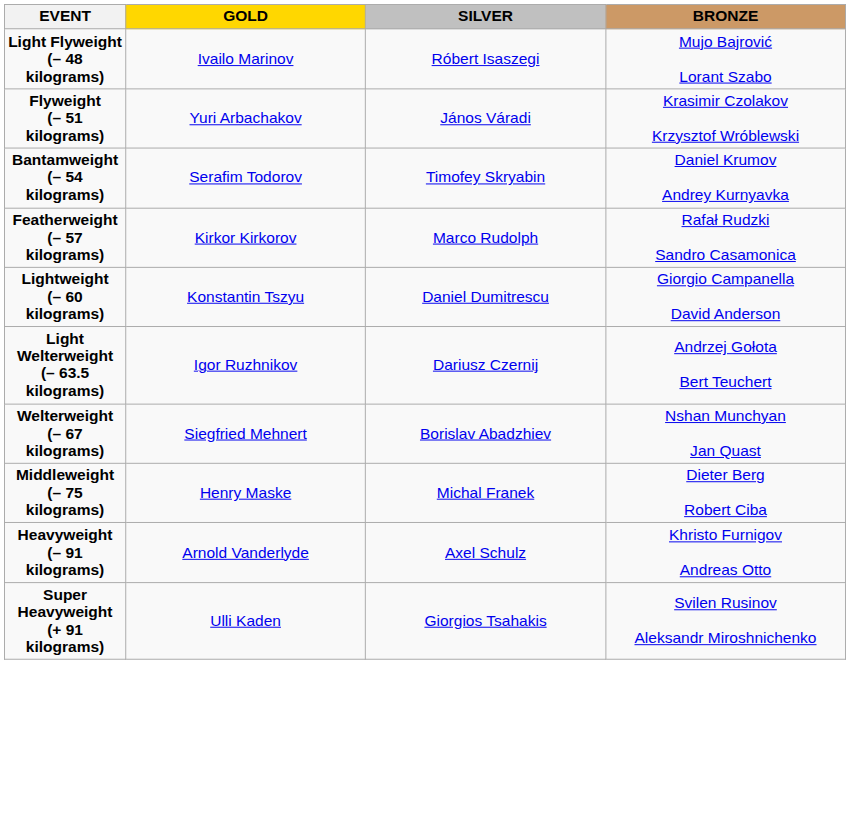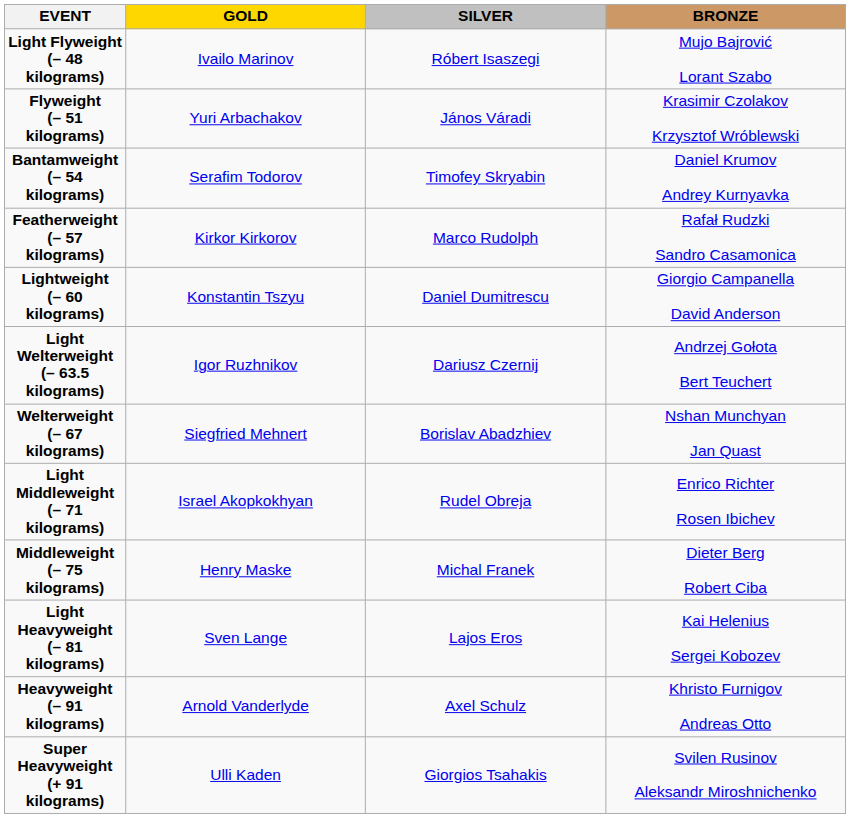 <table class="wikitable"  style="text-align:center;">
 <tr>
 <th>EVENT</th>
 <th style="background:gold; width:15em;"> GOLD</th>
 <th style="background:silver; width:15em;"> SILVER</th>
 <th style="background:#c96; width:15em;"> BRONZE</th>
 </tr>
 <tr style="text-align:center;">
 <td><strong>Light Flyweight<br>(– 48 kilograms)</strong></td>
 <td> <a href='#'>Ivailo Marinov</a><br></td>
 <td> <a href='#'>Róbert Isaszegi</a><br></td>
 <td> <a href='#'>Mujo Bajrović</a><br><br> <a href='#'>Lorant Szabo</a><br></td>
 </tr>
 <tr style="text-align:center;">
 <td><strong>Flyweight<br>(– 51 kilograms)</strong></td>
 <td> <a href='#'>Yuri Arbachakov</a><br></td>
 <td> <a href='#'>János Váradi</a><br></td>
 <td> <a href='#'>Krasimir Czolakov</a><br><br> <a href='#'>Krzysztof Wróblewski</a><br></td>
 </tr>
 <tr style="text-align:center;">
 <td><strong>Bantamweight<br>(– 54 kilograms)</strong></td>
 <td> <a href='#'>Serafim Todorov</a><br></td>
 <td> <a href='#'>Timofey Skryabin</a><br></td>
 <td> <a href='#'>Daniel Krumov</a><br><br> <a href='#'>Andrey Kurnyavka</a><br></td>
 </tr>
 <tr style="text-align:center;">
 <td><strong>Featherweight<br>(– 57 kilograms)</strong></td>
 <td> <a href='#'>Kirkor Kirkorov</a><br></td>
 <td> <a href='#'>Marco Rudolph</a><br></td>
 <td> <a href='#'>Rafał Rudzki</a><br><br> <a href='#'>Sandro Casamonica</a><br></td>
 </tr>
 <tr style="text-align:center;">
 <td><strong>Lightweight<br>(– 60 kilograms)</strong></td>
 <td> <a href='#'>Konstantin Tszyu</a><br></td>
 <td> <a href='#'>Daniel Dumitrescu</a><br></td>
 <td> <a href='#'>Giorgio Campanella</a><br><br> <a href='#'>David Anderson</a><br></td>
 </tr>
 <tr style="text-align:center;">
 <td><strong>Light Welterweight<br>(– 63.5 kilograms)</strong></td>
 <td> <a href='#'>Igor Ruzhnikov</a><br></td>
 <td> <a href='#'>Dariusz Czernij</a><br></td>
 <td> <a href='#'>Andrzej Gołota</a><br><br> <a href='#'>Bert Teuchert</a><br></td>
 </tr>
 <tr style="text-align:center;">
 <td><strong>Welterweight<br>(– 67 kilograms)</strong></td>
 <td> <a href='#'>Siegfried Mehnert</a><br></td>
 <td> <a href='#'>Borislav Abadzhiev</a><br></td>
 <td> <a href='#'>Nshan Munchyan</a><br><br> <a href='#'>Jan Quast</a><br></td>
 </tr>
 <tr style="text-align:center;">
+<td><strong>Light Middleweight<br>(– 71 kilograms)</strong></td>
+<td> <a href='#'>Israel Akopkokhyan</a><br></td>
+<td> <a href='#'>Rudel Obreja</a><br></td>
+<td> <a href='#'>Enrico Richter</a><br><br> <a href='#'>Rosen Ibichev</a><br></td>
+</tr>
+<tr style="text-align:center;">
 <td><strong>Middleweight<br>(– 75 kilograms)</strong></td>
 <td> <a href='#'>Henry Maske</a><br></td>
 <td> <a href='#'>Michal Franek</a><br></td>
 <td> <a href='#'>Dieter Berg</a><br><br> <a href='#'>Robert Ciba</a><br></td>
+</tr>
+<tr style="text-align:center;">
+<td><strong>Light Heavyweight<br>(– 81 kilograms)</strong></td>
+<td> <a href='#'>Sven Lange</a><br></td>
+<td> <a href='#'>Lajos Eros</a><br></td>
+<td> <a href='#'>Kai Helenius</a><br><br> <a href='#'>Sergei Kobozev</a><br></td>
 </tr>
 <tr style="text-align:center;">
 <td><strong>Heavyweight<br>(– 91 kilograms)</strong></td>
 <td> <a href='#'>Arnold Vanderlyde</a><br></td>
 <td> <a href='#'>Axel Schulz</a><br></td>
 <td> <a href='#'>Khristo Furnigov</a><br><br> <a href='#'>Andreas Otto</a><br></td>
 </tr>
 <tr style="text-align:center;">
 <td><strong>Super Heavyweight<br>(+ 91 kilograms)</strong></td>
 <td> <a href='#'>Ulli Kaden</a><br></td>
 <td> <a href='#'>Giorgios Tsahakis</a><br></td>
 <td> <a href='#'>Svilen Rusinov</a><br><br> <a href='#'>Aleksandr Miroshnichenko</a><br></td>
 </tr>
 </table>
